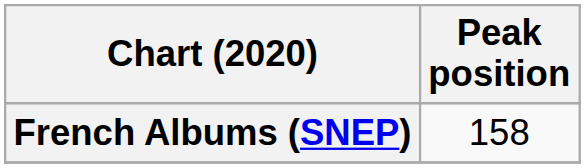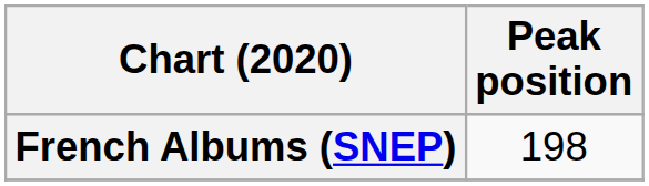 <table class="wikitable sortable plainrowheaders" style="text-align:center">
 <tr>
 <th scope="col">Chart (2020)</th>
 <th scope="col">Peak<br>position</th>
 </tr>
 <tr>
 </tr>
 <tr>
 <th scope="row">French Albums (<a href='#'>SNEP</a>)</th>
-<td>158</td>
+<td>198</td>
 </tr>
 <tr>
 </tr>
 <tr>
 </tr>
 <tr>
 </tr>
 </table>
